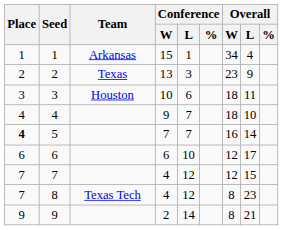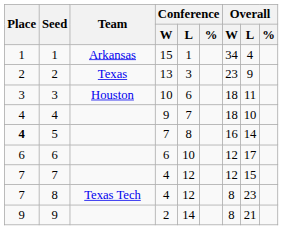 <table class=wikitable style="text-align:center;">
 <tr>
 <th rowspan ="2"><strong>Place</strong></th>
 <th rowspan ="2"><strong>Seed</strong></th>
 <th rowspan ="2" width= "100pt"><strong>Team</strong></th>
 <th colspan = "3"><strong>Conference</strong></th>
 <th colspan ="3"><strong>Overall</strong></th>
 </tr>
 <tr>
 <th>W</th>
 <th>L</th>
 <th>%</th>
 <th>W</th>
 <th>L</th>
 <th>%</th>
 </tr>
 <tr>
 <td>1</td>
 <td>1</td>
 <td><a href='#'>Arkansas</a></td>
 <td>15</td>
 <td>1</td>
 <td></td>
 <td>34</td>
 <td>4</td>
 <td></td>
 </tr>
 <tr>
 <td>2</td>
 <td>2</td>
 <td><a href='#'>Texas</a></td>
 <td>13</td>
 <td>3</td>
 <td></td>
 <td>23</td>
 <td>9</td>
 <td></td>
 </tr>
 <tr>
 <td>3</td>
 <td>3</td>
 <td><a href='#'>Houston</a></td>
 <td>10</td>
 <td>6</td>
 <td></td>
 <td>18</td>
 <td>11</td>
 <td></td>
 </tr>
 <tr>
 <td>4</td>
 <td>4</td>
 <td></td>
 <td>9</td>
 <td>7</td>
 <td></td>
 <td>18</td>
 <td>10</td>
 <td></td>
 </tr>
 <tr>
 <td><strong>4</strong></td>
 <td>5</td>
 <td></td>
 <td>7</td>
-<td>7</td>
+<td>8</td>
 <td></td>
 <td>16</td>
 <td>14</td>
 <td></td>
 </tr>
 <tr>
 <td>6</td>
 <td>6</td>
 <td></td>
 <td>6</td>
 <td>10</td>
 <td></td>
 <td>12</td>
 <td>17</td>
 <td></td>
 </tr>
 <tr>
 <td>7</td>
 <td>7</td>
 <td></td>
 <td>4</td>
 <td>12</td>
 <td></td>
 <td>12</td>
 <td>15</td>
 <td></td>
 </tr>
 <tr>
 <td>7</td>
 <td>8</td>
 <td><a href='#'>Texas Tech</a></td>
 <td>4</td>
 <td>12</td>
 <td></td>
 <td>8</td>
 <td>23</td>
 <td></td>
 </tr>
 <tr>
 <td>9</td>
 <td>9</td>
 <td></td>
 <td>2</td>
 <td>14</td>
 <td></td>
 <td>8</td>
 <td>21</td>
 <td></td>
 </tr>
 </table>
